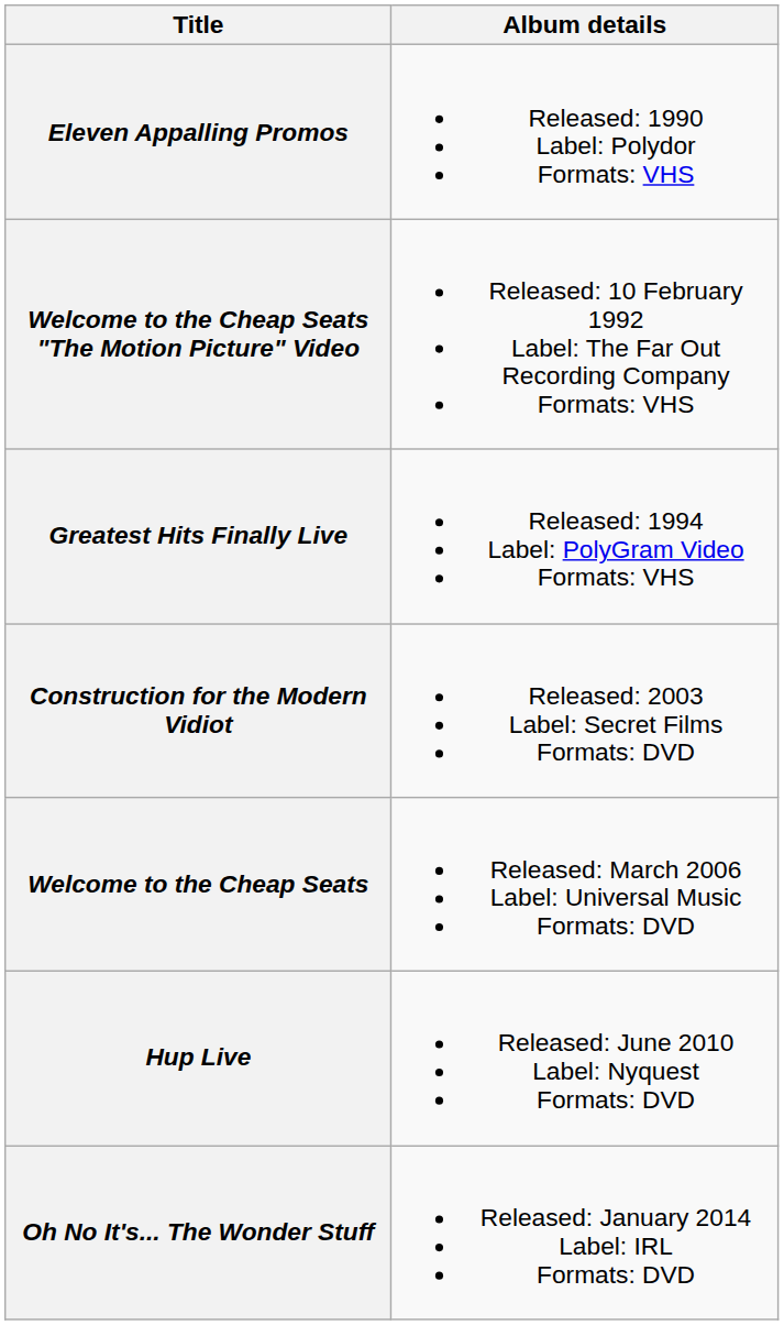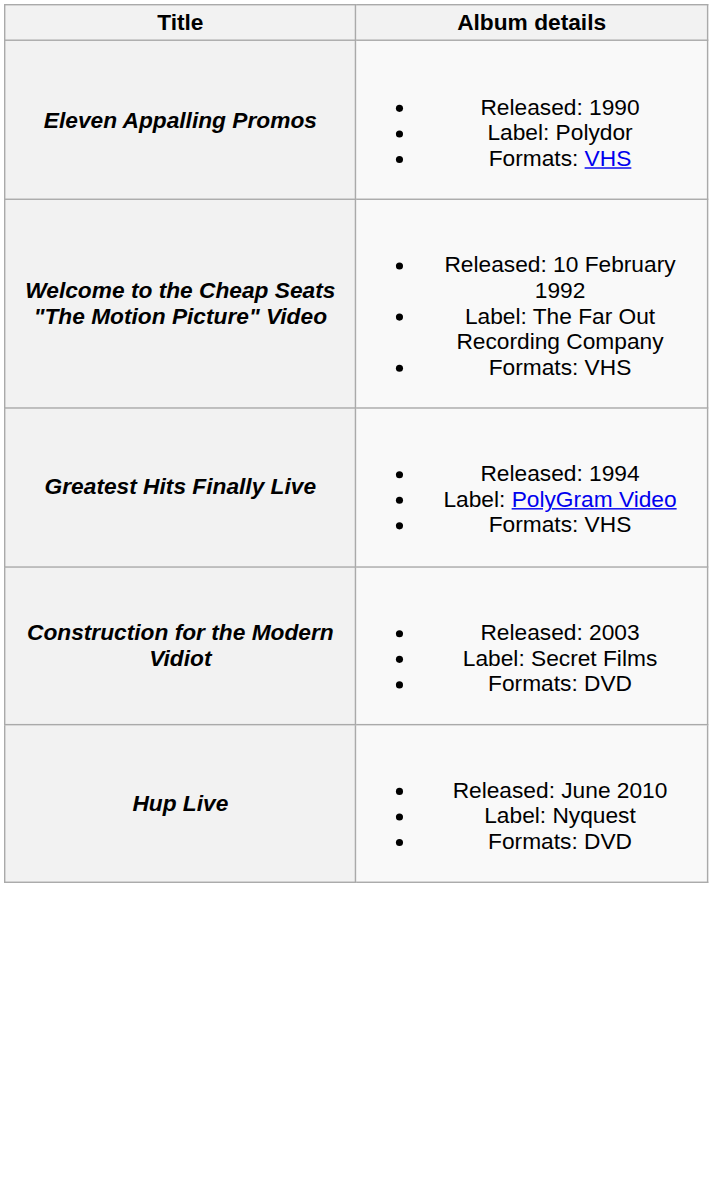 <table class="wikitable plainrowheaders" style="text-align:center;">
 <tr>
 <th scope="col" style="width:15em;">Title</th>
 <th scope="col" style="width:15em;">Album details</th>
 </tr>
 <tr>
 <th scope="row"><em>Eleven Appalling Promos</em></th>
 <td><br><ul><li>Released: 1990</li><li>Label: Polydor</li><li>Formats: <a href='#'>VHS</a></li></ul></td>
 </tr>
 <tr>
 <th scope="row"><em>Welcome to the Cheap Seats "The Motion Picture" Video</em></th>
 <td><br><ul><li>Released: 10 February 1992</li><li>Label: The Far Out Recording Company</li><li>Formats: VHS</li></ul></td>
 </tr>
 <tr>
 <th scope="row"><em>Greatest Hits Finally Live</em></th>
 <td><br><ul><li>Released: 1994</li><li>Label: <a href='#'>PolyGram Video</a></li><li>Formats: VHS</li></ul></td>
 </tr>
 <tr>
 <th scope="row"><em>Construction for the Modern Vidiot</em></th>
 <td><br><ul><li>Released: 2003</li><li>Label: Secret Films</li><li>Formats: DVD</li></ul></td>
 </tr>
 <tr>
-<th scope="row"><em>Welcome to the Cheap Seats</em></th>
-<td><br><ul><li>Released: March 2006</li><li>Label: Universal Music</li><li>Formats: DVD</li></ul></td>
-</tr>
-<tr>
 <th scope="row"><em>Hup Live</em></th>
 <td><br><ul><li>Released: June 2010</li><li>Label: Nyquest</li><li>Formats: DVD</li></ul></td>
 </tr>
-<tr>
-<th scope="row"><em>Oh No It's... The Wonder Stuff</em></th>
-<td><br><ul><li>Released: January 2014</li><li>Label: IRL</li><li>Formats: DVD</li></ul></td>
-</tr>
 </table>
